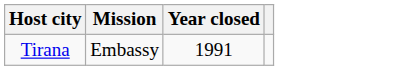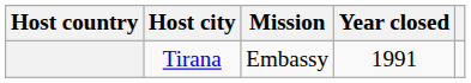 <table class="wikitable plainrowheaders" style="text-align:center;">
 <tr>
+<th scope="col">Host country</th>
 <th scope="col">Host city</th>
 <th scope="col">Mission</th>
 <th scope="col">Year closed</th>
 <th scope="col"></th>
 </tr>
 <tr>
+<th scope="row"></th>
 <td><a href='#'>Tirana</a></td>
 <td>Embassy</td>
 <td>1991</td>
 <td></td>
 </tr>
 </table>
